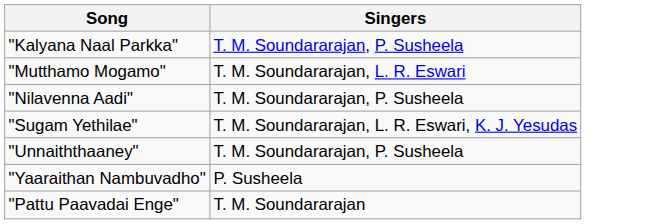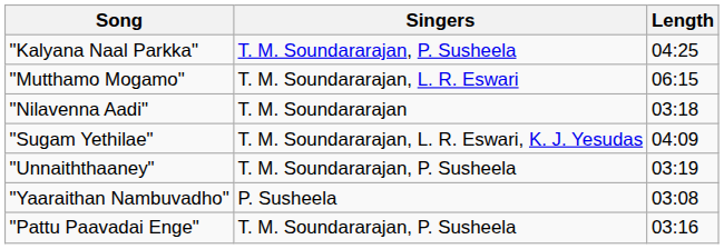 <table class="wikitable" style="font-size:95%;">
 <tr>
 <th>Song</th>
 <th>Singers</th>
+<th>Length</th>
 </tr>
 <tr>
 <td>"Kalyana Naal Parkka"</td>
 <td><a href='#'>T. M. Soundararajan</a>, <a href='#'>P. Susheela</a></td>
+<td>04:25</td>
 </tr>
 <tr>
 <td>"Mutthamo Mogamo"</td>
 <td>T. M. Soundararajan, <a href='#'>L. R. Eswari</a></td>
+<td>06:15</td>
 </tr>
 <tr>
 <td>"Nilavenna Aadi"</td>
-<td>T. M. Soundararajan, P. Susheela</td>
+<td>T. M. Soundararajan</td>
+<td>03:18</td>
 </tr>
 <tr>
 <td>"Sugam Yethilae"</td>
 <td>T. M. Soundararajan, L. R. Eswari, <a href='#'>K. J. Yesudas</a></td>
+<td>04:09</td>
 </tr>
 <tr>
 <td>"Unnaiththaaney"</td>
 <td>T. M. Soundararajan, P. Susheela</td>
+<td>03:19</td>
 </tr>
 <tr>
 <td>"Yaaraithan Nambuvadho"</td>
 <td>P. Susheela</td>
+<td>03:08</td>
 </tr>
 <tr>
 <td>"Pattu Paavadai Enge"</td>
-<td>T. M. Soundararajan</td>
+<td>T. M. Soundararajan, P. Susheela</td>
+<td>03:16</td>
 </tr>
 </table>
